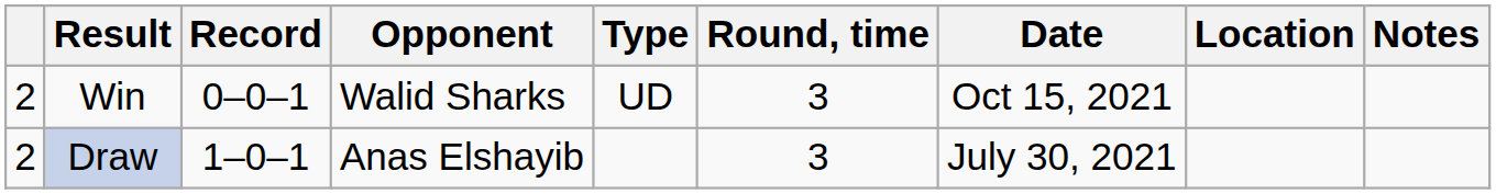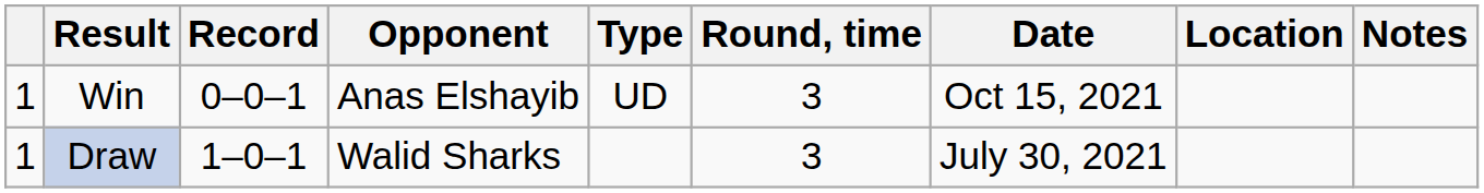 <table class="wikitable" style="text-align:center">
 <tr>
 <th></th>
 <th>Result</th>
 <th>Record</th>
 <th>Opponent</th>
 <th>Type</th>
 <th>Round, time</th>
 <th>Date</th>
 <th>Location</th>
 <th>Notes</th>
 </tr>
 <tr>
-<td>2</td>
+<td>1</td>
 <td>Win</td>
 <td>0–0–1</td>
-<td style="text-align:left;">Walid Sharks</td>
+<td style="text-align:left;">Anas Elshayib</td>
 <td>UD</td>
 <td>3</td>
 <td>Oct 15, 2021</td>
 <td style="text-align:left;"></td>
 <td></td>
 </tr>
 <tr>
-<td>2</td>
+<td>1</td>
 <td style="background:#c5d2ea; color:black; vertical-align:middle; text-align:center; " class="table-draw">Draw</td>
 <td>1–0–1</td>
-<td style="text-align:left;">Anas Elshayib</td>
+<td style="text-align:left;">Walid Sharks</td>
 <td></td>
 <td>3</td>
 <td>July 30, 2021</td>
 <td style="text-align:left;"></td>
 <td></td>
 </tr>
 </table>
